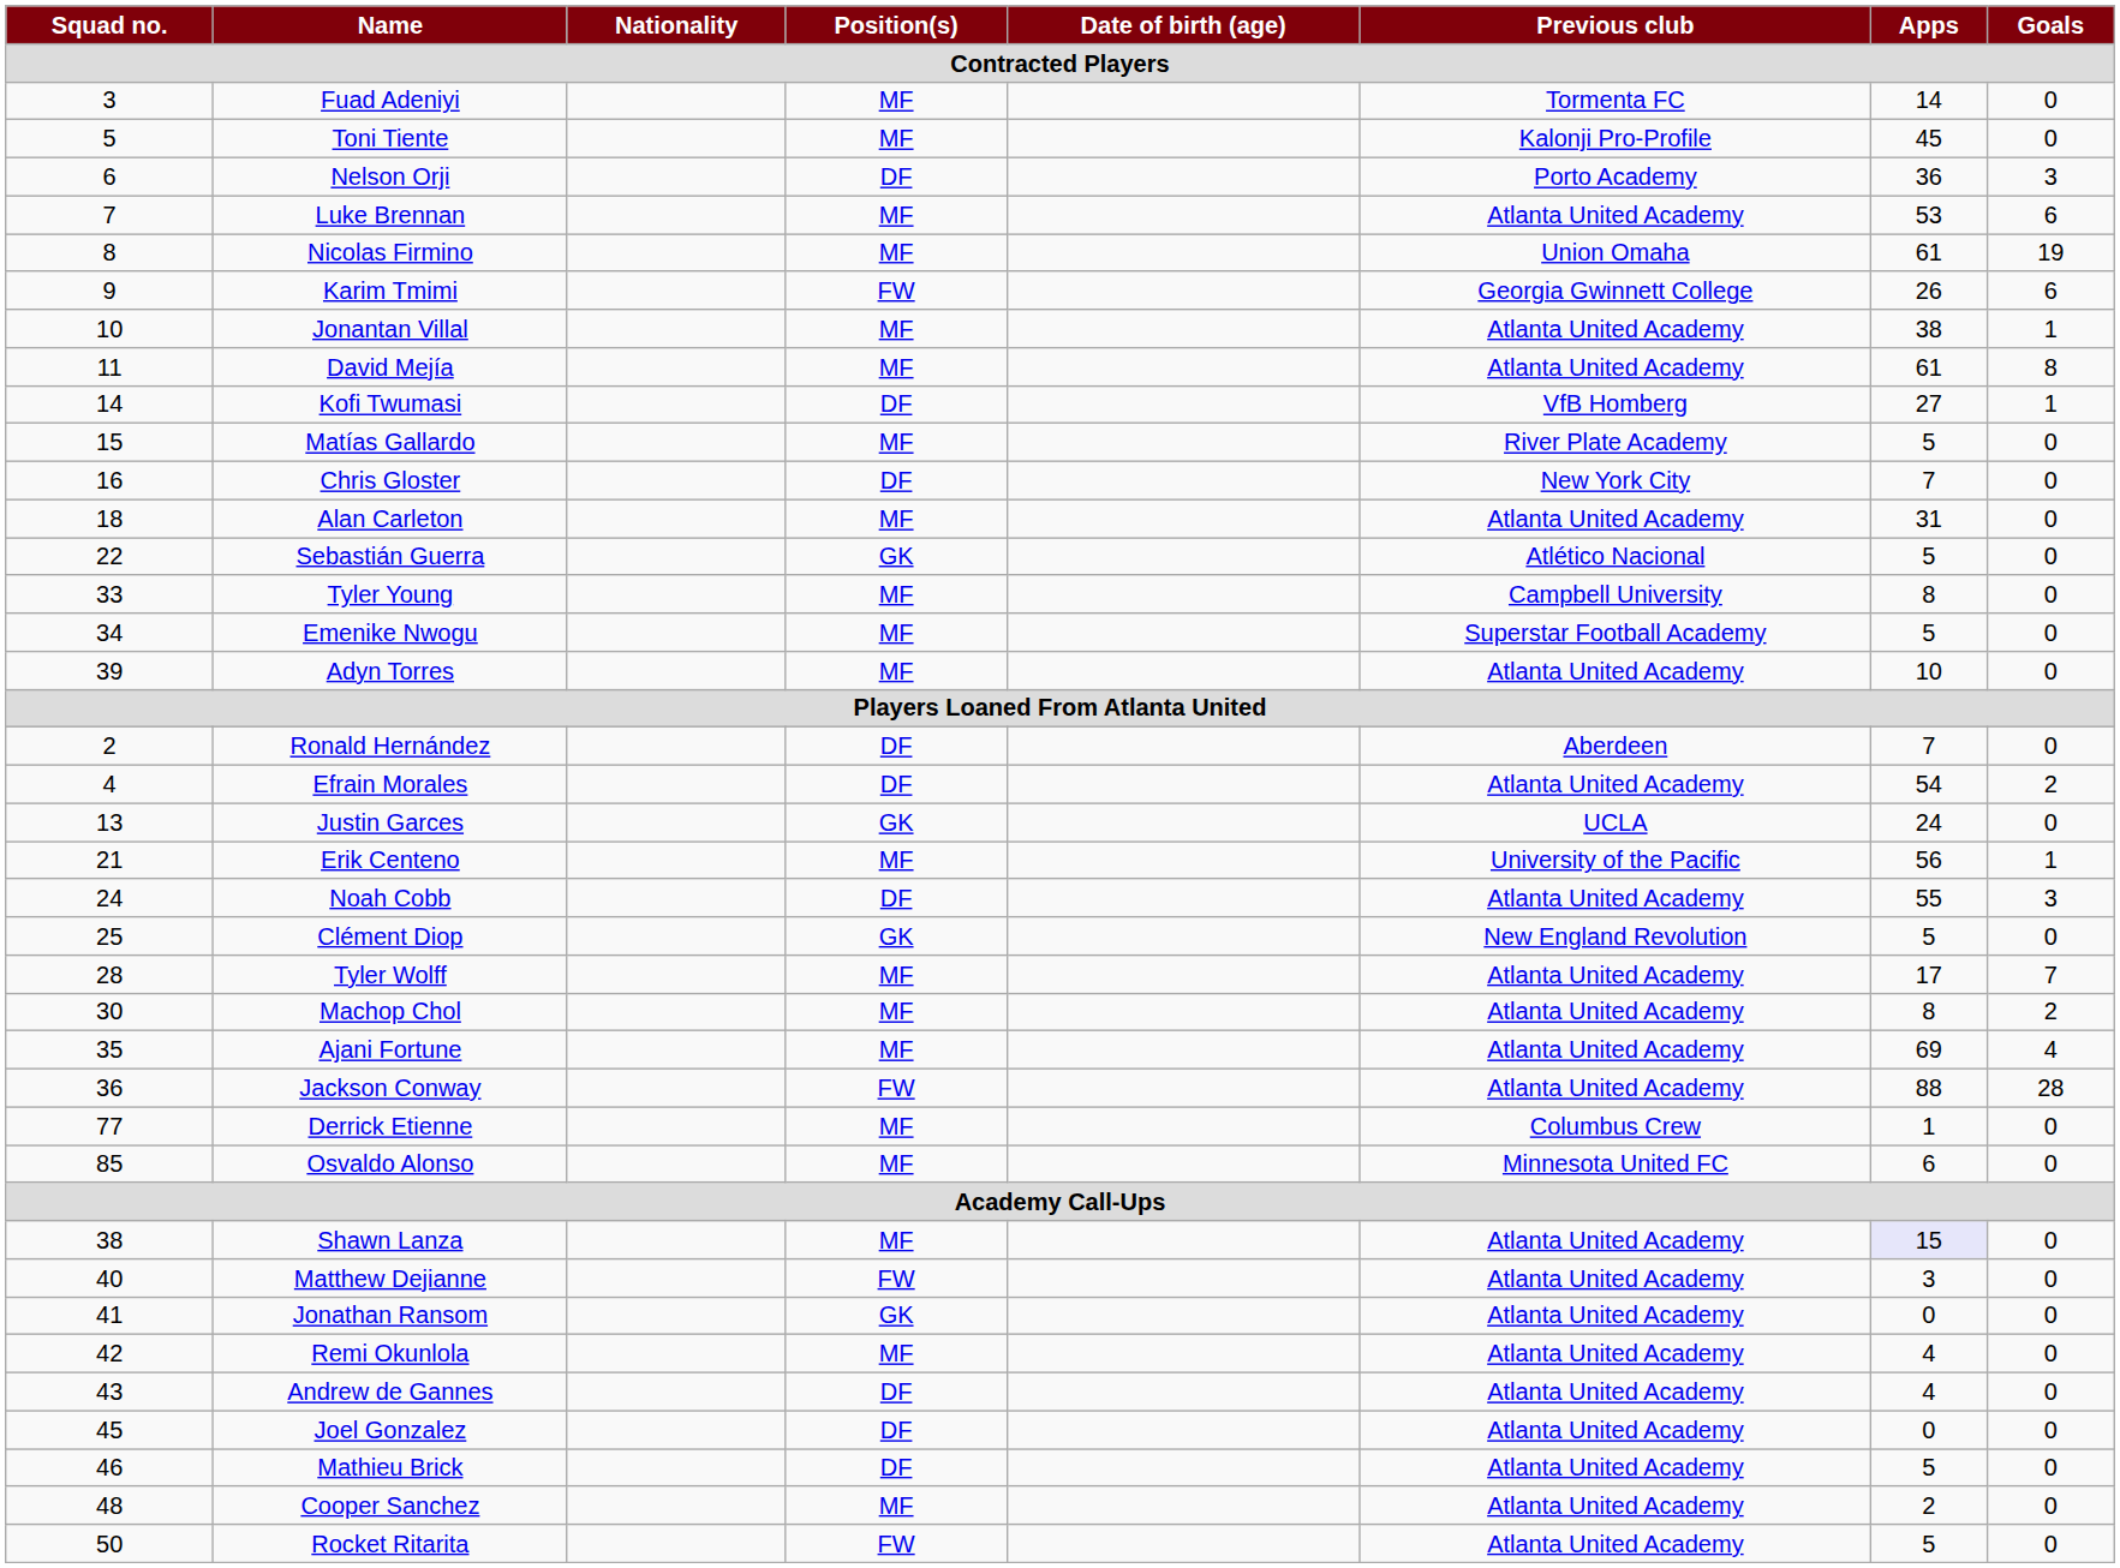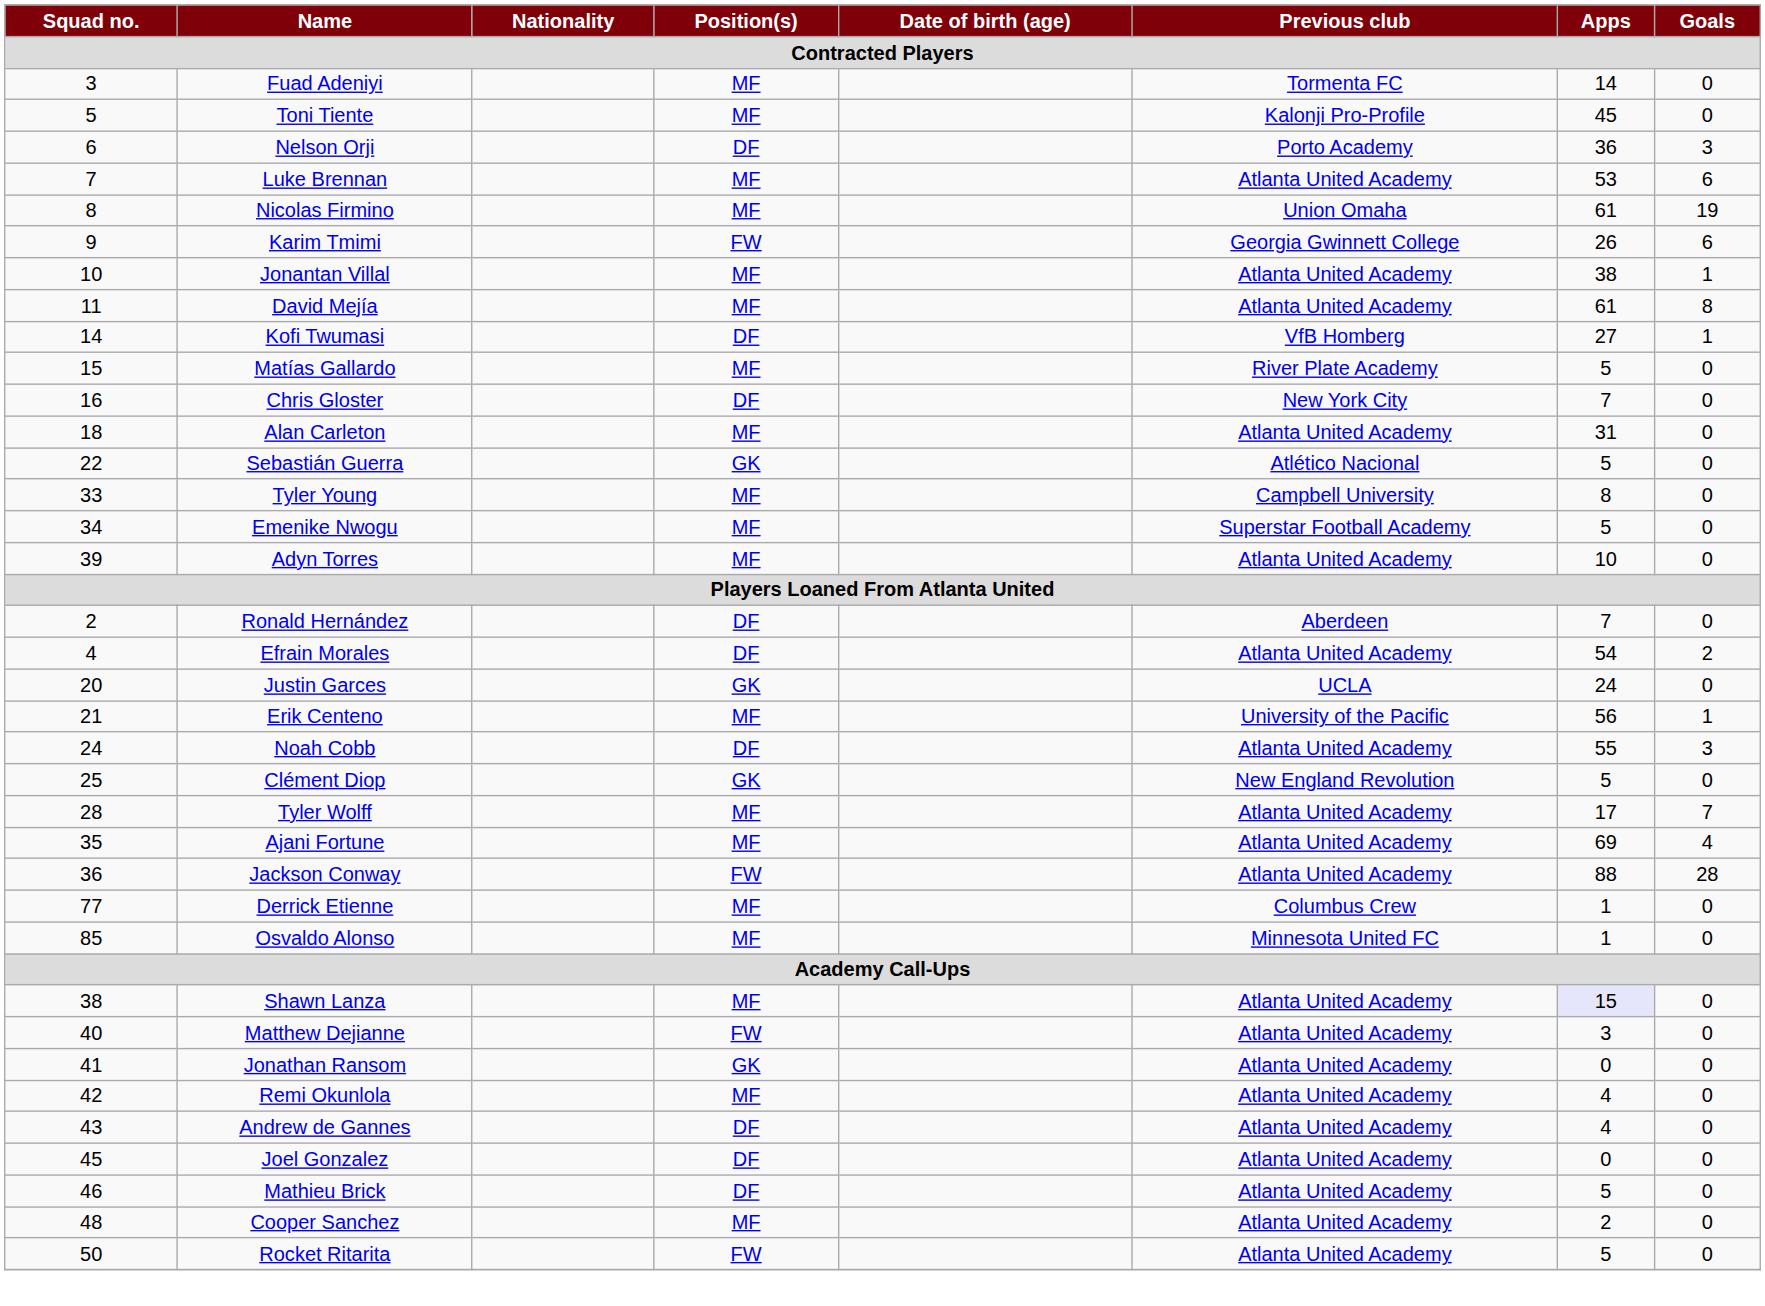 <table class="wikitable" style="text-align:center; font-size:90%; width:100%;">
 <tr>
 <th style="background:#80000a; color:#fff; text-align:center;">Squad no.</th>
 <th style="background:#80000a; color:#fff; text-align:center;">Name</th>
 <th style="background:#80000a; color:#fff; text-align:center;">Nationality</th>
 <th style="background:#80000a; color:#fff; text-align:center;">Position(s)</th>
 <th style="background:#80000a; color:#fff; text-align:center;">Date of birth (age)</th>
 <th style="background:#80000a; color:#fff; text-align:center;">Previous club</th>
 <th style="background:#80000a; color:#fff; text-align:center;">Apps</th>
 <th style="background:#80000a; color:#fff; text-align:center;">Goals</th>
 </tr>
 <tr>
 <th colspan="8" style="background:#dcdcdc; text-align:center;">Contracted Players</th>
 </tr>
 <tr>
 <td>3</td>
 <td><a href='#'>Fuad Adeniyi</a></td>
 <td></td>
 <td><a href='#'>MF</a></td>
 <td></td>
 <td> <a href='#'>Tormenta FC</a></td>
 <td>14</td>
 <td>0</td>
 </tr>
 <tr>
 <td>5</td>
 <td><a href='#'>Toni Tiente</a></td>
 <td></td>
 <td><a href='#'>MF</a></td>
 <td></td>
 <td> <a href='#'>Kalonji Pro-Profile</a></td>
 <td>45</td>
 <td>0</td>
 </tr>
 <tr>
 <td>6</td>
 <td><a href='#'>Nelson Orji</a></td>
 <td></td>
 <td><a href='#'>DF</a></td>
 <td></td>
 <td> <a href='#'>Porto Academy</a></td>
 <td>36</td>
 <td>3</td>
 </tr>
 <tr>
 <td>7</td>
 <td><a href='#'>Luke Brennan</a></td>
 <td></td>
 <td><a href='#'>MF</a></td>
 <td></td>
 <td> <a href='#'>Atlanta United Academy</a></td>
 <td>53</td>
 <td>6</td>
 </tr>
 <tr>
 <td>8</td>
 <td><a href='#'>Nicolas Firmino</a></td>
 <td></td>
 <td><a href='#'>MF</a></td>
 <td></td>
 <td> <a href='#'>Union Omaha</a></td>
 <td>61</td>
 <td>19</td>
 </tr>
 <tr>
 <td>9</td>
 <td><a href='#'>Karim Tmimi</a></td>
 <td></td>
 <td><a href='#'>FW</a></td>
 <td></td>
 <td> <a href='#'>Georgia Gwinnett College</a></td>
 <td>26</td>
 <td>6</td>
 </tr>
 <tr>
 <td>10</td>
 <td><a href='#'>Jonantan Villal</a></td>
 <td></td>
 <td><a href='#'>MF</a></td>
 <td></td>
 <td> <a href='#'>Atlanta United Academy</a></td>
 <td>38</td>
 <td>1</td>
 </tr>
 <tr>
 <td>11</td>
 <td><a href='#'>David Mejía</a></td>
 <td></td>
 <td><a href='#'>MF</a></td>
 <td></td>
 <td> <a href='#'>Atlanta United Academy</a></td>
 <td>61</td>
 <td>8</td>
 </tr>
 <tr>
 <td>14</td>
 <td><a href='#'>Kofi Twumasi</a></td>
 <td></td>
 <td><a href='#'>DF</a></td>
 <td></td>
 <td> <a href='#'>VfB Homberg</a></td>
 <td>27</td>
 <td>1</td>
 </tr>
 <tr>
 <td>15</td>
 <td><a href='#'>Matías Gallardo</a></td>
 <td></td>
 <td><a href='#'>MF</a></td>
 <td></td>
 <td> <a href='#'>River Plate Academy</a></td>
 <td>5</td>
 <td>0</td>
 </tr>
 <tr>
 <td>16</td>
 <td><a href='#'>Chris Gloster</a></td>
 <td></td>
 <td><a href='#'>DF</a></td>
 <td></td>
 <td> <a href='#'>New York City</a></td>
 <td>7</td>
 <td>0</td>
 </tr>
 <tr>
 <td>18</td>
 <td><a href='#'>Alan Carleton</a></td>
 <td></td>
 <td><a href='#'>MF</a></td>
 <td></td>
 <td> <a href='#'>Atlanta United Academy</a></td>
 <td>31</td>
 <td>0</td>
 </tr>
 <tr>
 <td>22</td>
 <td><a href='#'>Sebastián Guerra</a></td>
 <td></td>
 <td><a href='#'>GK</a></td>
 <td></td>
 <td> <a href='#'>Atlético Nacional</a></td>
 <td>5</td>
 <td>0</td>
 </tr>
 <tr>
 <td>33</td>
 <td><a href='#'>Tyler Young</a></td>
 <td></td>
 <td><a href='#'>MF</a></td>
 <td></td>
 <td> <a href='#'>Campbell University</a></td>
 <td>8</td>
 <td>0</td>
 </tr>
 <tr>
 <td>34</td>
 <td><a href='#'>Emenike Nwogu</a></td>
 <td></td>
 <td><a href='#'>MF</a></td>
 <td></td>
 <td> <a href='#'>Superstar Football Academy</a></td>
 <td>5</td>
 <td>0</td>
 </tr>
 <tr>
 <td>39</td>
 <td><a href='#'>Adyn Torres</a></td>
 <td></td>
 <td><a href='#'>MF</a></td>
 <td></td>
 <td> <a href='#'>Atlanta United Academy</a></td>
 <td>10</td>
 <td>0</td>
 </tr>
 <tr>
 <th colspan="8" style="background:#dcdcdc; text-align:center;">Players Loaned From Atlanta United</th>
 </tr>
 <tr>
 <td>2</td>
 <td><a href='#'>Ronald Hernández</a></td>
 <td></td>
 <td><a href='#'>DF</a></td>
 <td></td>
 <td> <a href='#'>Aberdeen</a></td>
 <td>7</td>
 <td>0</td>
 </tr>
 <tr>
 <td>4</td>
 <td><a href='#'>Efrain Morales</a></td>
 <td></td>
 <td><a href='#'>DF</a></td>
 <td></td>
 <td> <a href='#'>Atlanta United Academy</a></td>
 <td>54</td>
 <td>2</td>
 </tr>
 <tr>
-<td>13</td>
+<td>20</td>
 <td><a href='#'>Justin Garces</a></td>
 <td></td>
 <td><a href='#'>GK</a></td>
 <td></td>
 <td> <a href='#'>UCLA</a></td>
 <td>24</td>
 <td>0</td>
 </tr>
 <tr>
 <td>21</td>
 <td><a href='#'>Erik Centeno</a></td>
 <td></td>
 <td><a href='#'>MF</a></td>
 <td></td>
 <td> <a href='#'>University of the Pacific</a></td>
 <td>56</td>
 <td>1</td>
 </tr>
 <tr>
 <td>24</td>
 <td><a href='#'>Noah Cobb</a></td>
 <td></td>
 <td><a href='#'>DF</a></td>
 <td></td>
 <td> <a href='#'>Atlanta United Academy</a></td>
 <td>55</td>
 <td>3</td>
 </tr>
 <tr>
 <td>25</td>
 <td><a href='#'>Clément Diop</a></td>
 <td></td>
 <td><a href='#'>GK</a></td>
 <td></td>
 <td> <a href='#'>New England Revolution</a></td>
 <td>5</td>
 <td>0</td>
 </tr>
 <tr>
 <td>28</td>
 <td><a href='#'>Tyler Wolff</a></td>
 <td></td>
 <td><a href='#'>MF</a></td>
 <td></td>
 <td> <a href='#'>Atlanta United Academy</a></td>
 <td>17</td>
 <td>7</td>
 </tr>
 <tr>
-<td>30</td>
-<td><a href='#'>Machop Chol</a></td>
-<td></td>
-<td><a href='#'>MF</a></td>
-<td></td>
-<td> <a href='#'>Atlanta United Academy</a></td>
-<td>8</td>
-<td>2</td>
-</tr>
-<tr>
 <td>35</td>
 <td><a href='#'>Ajani Fortune</a></td>
 <td></td>
 <td><a href='#'>MF</a></td>
 <td></td>
 <td> <a href='#'>Atlanta United Academy</a></td>
 <td>69</td>
 <td>4</td>
 </tr>
 <tr>
 <td>36</td>
 <td><a href='#'>Jackson Conway</a></td>
 <td></td>
 <td><a href='#'>FW</a></td>
 <td></td>
 <td> <a href='#'>Atlanta United Academy</a></td>
 <td>88</td>
 <td>28</td>
 </tr>
 <tr>
 <td>77</td>
 <td><a href='#'>Derrick Etienne</a></td>
 <td></td>
 <td><a href='#'>MF</a></td>
 <td></td>
 <td> <a href='#'>Columbus Crew</a></td>
 <td>1</td>
 <td>0</td>
 </tr>
 <tr>
 <td>85</td>
 <td><a href='#'>Osvaldo Alonso</a></td>
 <td></td>
 <td><a href='#'>MF</a></td>
 <td></td>
 <td> <a href='#'>Minnesota United FC</a></td>
-<td>6</td>
+<td>1</td>
 <td>0</td>
 </tr>
 <tr>
 <th colspan="8" style="background:#dcdcdc; text-align:center;">Academy Call-Ups</th>
 </tr>
 <tr>
 <td>38</td>
 <td><a href='#'>Shawn Lanza</a></td>
 <td></td>
 <td><a href='#'>MF</a></td>
 <td></td>
 <td> <a href='#'>Atlanta United Academy</a></td>
 <td style="background: lavender;">15</td>
 <td>0</td>
 </tr>
 <tr>
 <td>40</td>
 <td><a href='#'>Matthew Dejianne</a></td>
 <td></td>
 <td><a href='#'>FW</a></td>
 <td></td>
 <td> <a href='#'>Atlanta United Academy</a></td>
 <td>3</td>
 <td>0</td>
 </tr>
 <tr>
 <td>41</td>
 <td><a href='#'>Jonathan Ransom</a></td>
 <td></td>
 <td><a href='#'>GK</a></td>
 <td></td>
 <td> <a href='#'>Atlanta United Academy</a></td>
 <td>0</td>
 <td>0</td>
 </tr>
 <tr>
 <td>42</td>
 <td><a href='#'>Remi Okunlola</a></td>
 <td></td>
 <td><a href='#'>MF</a></td>
 <td></td>
 <td> <a href='#'>Atlanta United Academy</a></td>
 <td>4</td>
 <td>0</td>
 </tr>
 <tr>
 <td>43</td>
 <td><a href='#'>Andrew de Gannes</a></td>
 <td></td>
 <td><a href='#'>DF</a></td>
 <td></td>
 <td> <a href='#'>Atlanta United Academy</a></td>
 <td>4</td>
 <td>0</td>
 </tr>
 <tr>
 <td>45</td>
 <td><a href='#'>Joel Gonzalez</a></td>
 <td></td>
 <td><a href='#'>DF</a></td>
 <td></td>
 <td> <a href='#'>Atlanta United Academy</a></td>
 <td>0</td>
 <td>0</td>
 </tr>
 <tr>
 <td>46</td>
 <td><a href='#'>Mathieu Brick</a></td>
 <td></td>
 <td><a href='#'>DF</a></td>
 <td></td>
 <td> <a href='#'>Atlanta United Academy</a></td>
 <td>5</td>
 <td>0</td>
 </tr>
 <tr>
 <td>48</td>
 <td><a href='#'>Cooper Sanchez</a></td>
 <td></td>
 <td><a href='#'>MF</a></td>
 <td></td>
 <td> <a href='#'>Atlanta United Academy</a></td>
 <td>2</td>
 <td>0</td>
 </tr>
 <tr>
 <td>50</td>
 <td><a href='#'>Rocket Ritarita</a></td>
 <td></td>
 <td><a href='#'>FW</a></td>
 <td></td>
 <td> <a href='#'>Atlanta United Academy</a></td>
 <td>5</td>
 <td>0</td>
 </tr>
 <tr>
 </tr>
 </table>
